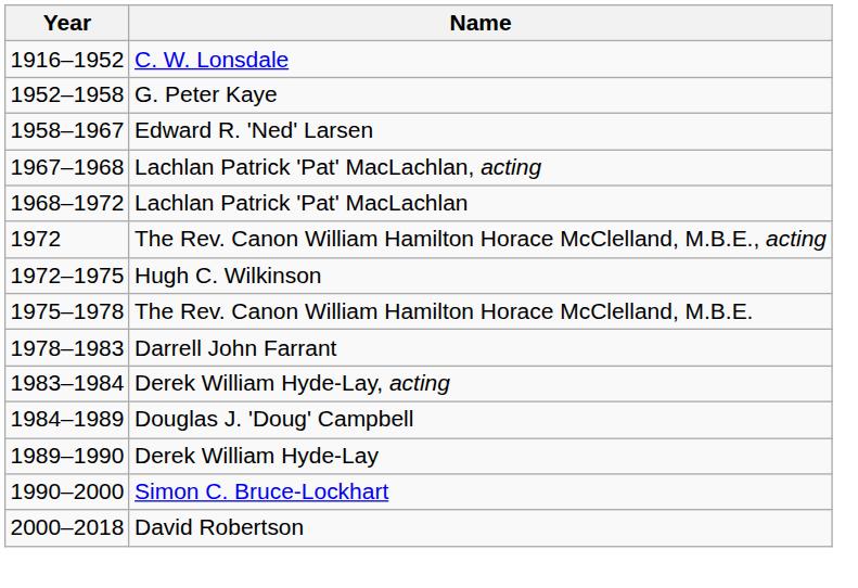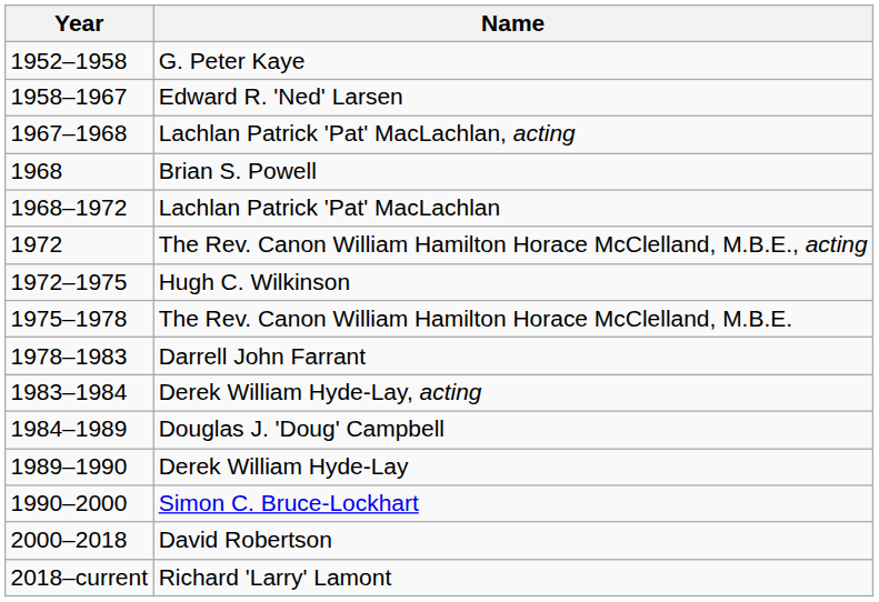 <table class="wikitable">
 <tr>
 <th>Year</th>
 <th>Name</th>
-</tr>
-<tr>
-<td>1916–1952</td>
-<td><a href='#'>C. W. Lonsdale</a></td>
 </tr>
 <tr>
 <td>1952–1958</td>
 <td>G. Peter Kaye</td>
 </tr>
 <tr>
 <td>1958–1967</td>
 <td>Edward R. 'Ned' Larsen</td>
 </tr>
 <tr>
 <td>1967–1968</td>
 <td>Lachlan Patrick 'Pat' MacLachlan, <em>acting</em></td>
+</tr>
+<tr>
+<td>1968</td>
+<td>Brian S. Powell</td>
 </tr>
 <tr>
 <td>1968–1972</td>
 <td>Lachlan Patrick 'Pat' MacLachlan</td>
 </tr>
 <tr>
 <td>1972</td>
 <td>The Rev. Canon William Hamilton Horace McClelland, M.B.E., <em>acting</em></td>
 </tr>
 <tr>
 <td>1972–1975</td>
 <td>Hugh C. Wilkinson</td>
 </tr>
 <tr>
 <td>1975–1978</td>
 <td>The Rev. Canon William Hamilton Horace McClelland, M.B.E.</td>
 </tr>
 <tr>
 <td>1978–1983</td>
 <td>Darrell John Farrant</td>
 </tr>
 <tr>
 <td>1983–1984</td>
 <td>Derek William Hyde-Lay, <em>acting</em></td>
 </tr>
 <tr>
 <td>1984–1989</td>
 <td>Douglas J. 'Doug' Campbell</td>
 </tr>
 <tr>
 <td>1989–1990</td>
 <td>Derek William Hyde-Lay</td>
 </tr>
 <tr>
 <td>1990–2000</td>
 <td><a href='#'>Simon C. Bruce-Lockhart</a></td>
 </tr>
 <tr>
 <td>2000–2018</td>
 <td>David Robertson</td>
 </tr>
+<tr>
+<td>2018–current</td>
+<td>Richard 'Larry' Lamont</td>
+</tr>
 </table>
